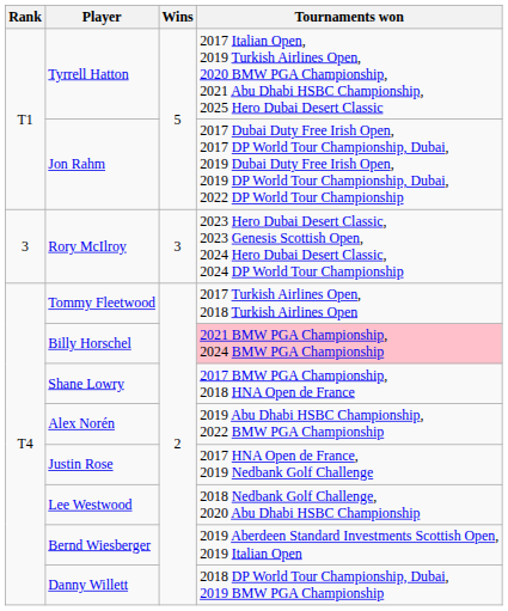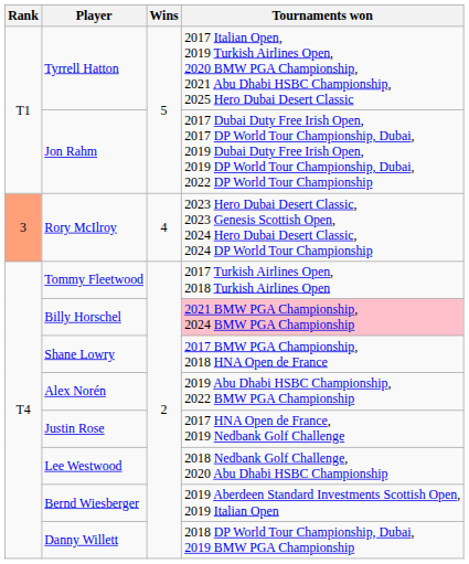 <table class=wikitable style="font-size:95%">
 <tr>
 <th>Rank</th>
 <th>Player</th>
 <th>Wins</th>
 <th>Tournaments won</th>
 </tr>
 <tr>
 <td rowspan=2 align=center>T1</td>
 <td> <a href='#'>Tyrrell Hatton</a></td>
 <td rowspan=2 align=center>5</td>
 <td>2017 <a href='#'>Italian Open</a>,<br>2019 <a href='#'>Turkish Airlines Open</a>,<br><a href='#'>2020 BMW PGA Championship</a>,<br>2021 <a href='#'>Abu Dhabi HSBC Championship</a>,<br>2025 <a href='#'>Hero Dubai Desert Classic</a></td>
 </tr>
 <tr>
 <td> <a href='#'>Jon Rahm</a></td>
 <td>2017 <a href='#'>Dubai Duty Free Irish Open</a>,<br>2017 <a href='#'>DP World Tour Championship, Dubai</a>,<br>2019 <a href='#'>Dubai Duty Free Irish Open</a>,<br>2019 <a href='#'>DP World Tour Championship, Dubai</a>,<br>2022 <a href='#'>DP World Tour Championship</a></td>
 </tr>
 <tr>
-<td align=center>3</td>
+<td align=center style="background: lightsalmon;">3</td>
 <td> <a href='#'>Rory McIlroy</a></td>
-<td align=center>3</td>
+<td align=center>4</td>
 <td>2023 <a href='#'>Hero Dubai Desert Classic</a>,<br>2023 <a href='#'>Genesis Scottish Open</a>,<br>2024 <a href='#'>Hero Dubai Desert Classic</a>,<br>2024 <a href='#'>DP World Tour Championship</a></td>
 </tr>
 <tr>
 <td rowspan=8 align=center>T4</td>
 <td> <a href='#'>Tommy Fleetwood</a></td>
 <td rowspan=8 align=center>2</td>
 <td>2017 <a href='#'>Turkish Airlines Open</a>,<br>2018 <a href='#'>Turkish Airlines Open</a></td>
 </tr>
 <tr>
 <td> <a href='#'>Billy Horschel</a></td>
 <td style="background: pink;"><a href='#'>2021 BMW PGA Championship</a>,<br>2024 <a href='#'>BMW PGA Championship</a></td>
 </tr>
 <tr>
 <td> <a href='#'>Shane Lowry</a></td>
 <td><a href='#'>2017 BMW PGA Championship</a>,<br>2018 <a href='#'>HNA Open de France</a></td>
 </tr>
 <tr>
 <td> <a href='#'>Alex Norén</a></td>
 <td>2019 <a href='#'>Abu Dhabi HSBC Championship</a>,<br>2022 <a href='#'>BMW PGA Championship</a></td>
 </tr>
 <tr>
 <td> <a href='#'>Justin Rose</a></td>
 <td>2017 <a href='#'>HNA Open de France</a>,<br>2019 <a href='#'>Nedbank Golf Challenge</a></td>
 </tr>
 <tr>
 <td> <a href='#'>Lee Westwood</a></td>
 <td>2018 <a href='#'>Nedbank Golf Challenge</a>,<br>2020 <a href='#'>Abu Dhabi HSBC Championship</a></td>
 </tr>
 <tr>
 <td> <a href='#'>Bernd Wiesberger</a></td>
 <td>2019 <a href='#'>Aberdeen Standard Investments Scottish Open</a>,<br>2019 <a href='#'>Italian Open</a></td>
 </tr>
 <tr>
 <td> <a href='#'>Danny Willett</a></td>
 <td>2018 <a href='#'>DP World Tour Championship, Dubai</a>,<br><a href='#'>2019 BMW PGA Championship</a></td>
 </tr>
 </table>
